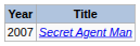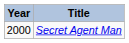 <table class="wikitable" style="font-size:95%;">
 <tr>
 <th style="background:#B0C4DE;">Year</th>
 <th style="background:#B0C4DE;">Title</th>
 </tr>
 <tr>
-<td>2007</td>
+<td>2000</td>
 <td><em><a href='#'>Secret Agent Man</a></em></td>
 </tr>
 </table>
